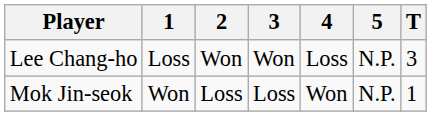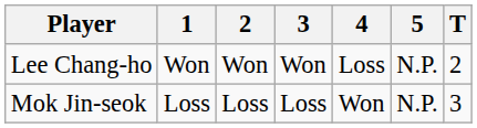 <table class="wikitable">
 <tr>
 <th>Player</th>
 <th>1</th>
 <th>2</th>
 <th>3</th>
 <th>4</th>
 <th>5</th>
 <th>T</th>
 </tr>
 <tr>
 <td> Lee Chang-ho</td>
-<td>Loss</td>
+<td>Won</td>
 <td>Won</td>
 <td>Won</td>
 <td>Loss</td>
 <td>N.P.</td>
-<td>3</td>
+<td>2</td>
 </tr>
 <tr>
 <td> Mok Jin-seok</td>
-<td>Won</td>
+<td>Loss</td>
 <td>Loss</td>
 <td>Loss</td>
 <td>Won</td>
 <td>N.P.</td>
-<td>1</td>
+<td>3</td>
 </tr>
 </table>
